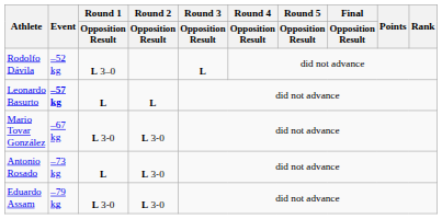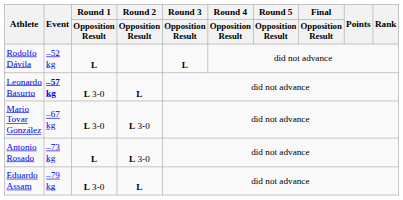 <table class="wikitable" style="font-size:90%;">
 <tr>
 <th rowspan=2>Athlete</th>
 <th rowspan=2>Event</th>
 <th>Round 1</th>
 <th>Round 2</th>
 <th>Round 3</th>
 <th>Round 4</th>
 <th>Round 5</th>
 <th>Final</th>
 <th rowspan=2>Points</th>
 <th rowspan=2>Rank</th>
 </tr>
 <tr style="font-size: 95%">
 <th>Opposition<br>Result</th>
 <th>Opposition<br>Result</th>
 <th>Opposition<br>Result</th>
 <th>Opposition<br>Result</th>
 <th>Opposition<br>Result</th>
 <th>Opposition<br>Result</th>
 </tr>
 <tr align=center>
 <td align=left><a href='#'>Rodolfo Dávila</a></td>
 <td align=left><a href='#'>–52 kg</a></td>
-<td><br><strong>L</strong> 3–0 <sup></sup></td>
+<td><br><strong>L</strong> <sup></sup></td>
 <td></td>
 <td><br><strong>L</strong> <sup></sup></td>
 <td colspan=5>did not advance</td>
 </tr>
 <tr align=center>
 <td align=left><a href='#'>Leonardo Basurto</a></td>
 <td align=left><strong><a href='#'>–57 kg</a></strong></td>
-<td><br><strong>L</strong> <sup></sup></td>
+<td><br><strong>L</strong> 3-0 <sup></sup></td>
 <td><br><strong>L</strong> <sup></sup></td>
 <td colspan=6>did not advance</td>
 </tr>
 <tr align=center>
 <td align=left><a href='#'>Mario Tovar González</a></td>
 <td align=left><a href='#'>–67 kg</a></td>
 <td><br><strong>L</strong> 3-0 <sup></sup></td>
 <td><br><strong>L</strong> 3-0 <sup></sup></td>
 <td colspan=6>did not advance</td>
 </tr>
 <tr align=center>
 <td align=left><a href='#'>Antonio Rosado</a></td>
 <td align=left><a href='#'>–73 kg</a></td>
 <td><br><strong>L</strong> <sup></sup></td>
 <td><br><strong>L</strong> 3-0 <sup></sup></td>
 <td colspan=6>did not advance</td>
 </tr>
 <tr align=center>
 <td align=left><a href='#'>Eduardo Assam</a></td>
 <td align=left><a href='#'>–79 kg</a></td>
 <td><br><strong>L</strong> 3-0 <sup></sup></td>
-<td><br><strong>L</strong> 3-0 <sup></sup></td>
+<td><br><strong>L</strong> <sup></sup></td>
 <td colspan=6>did not advance</td>
 </tr>
 </table>
